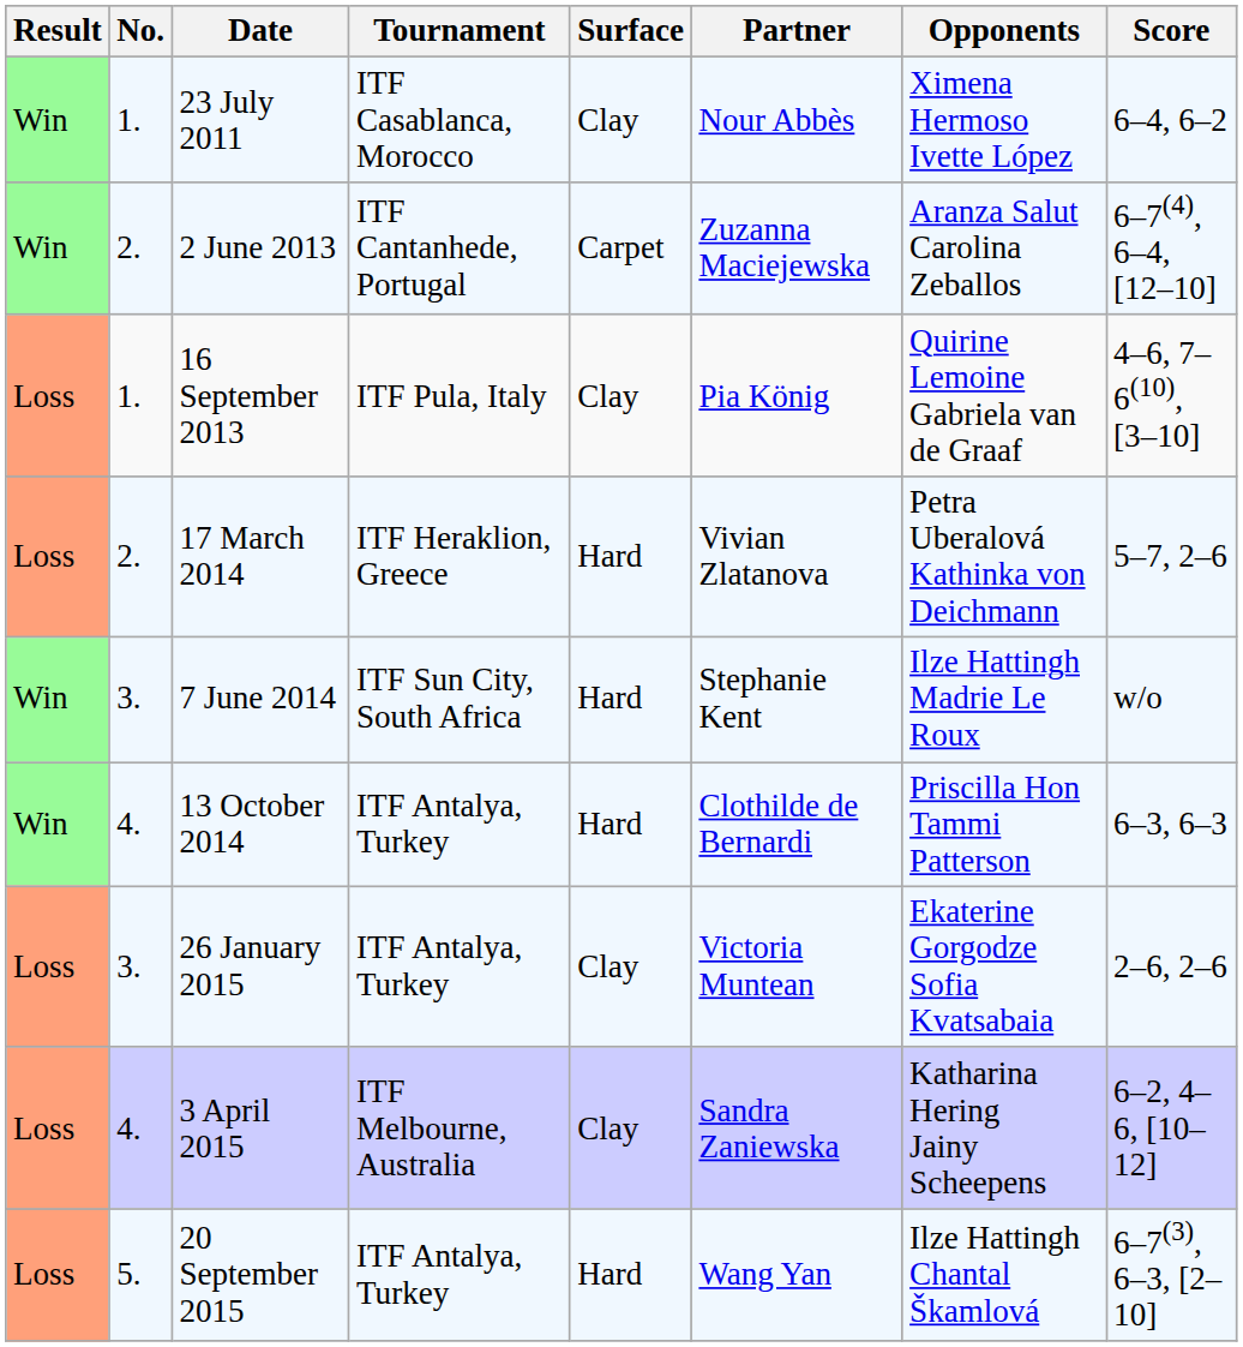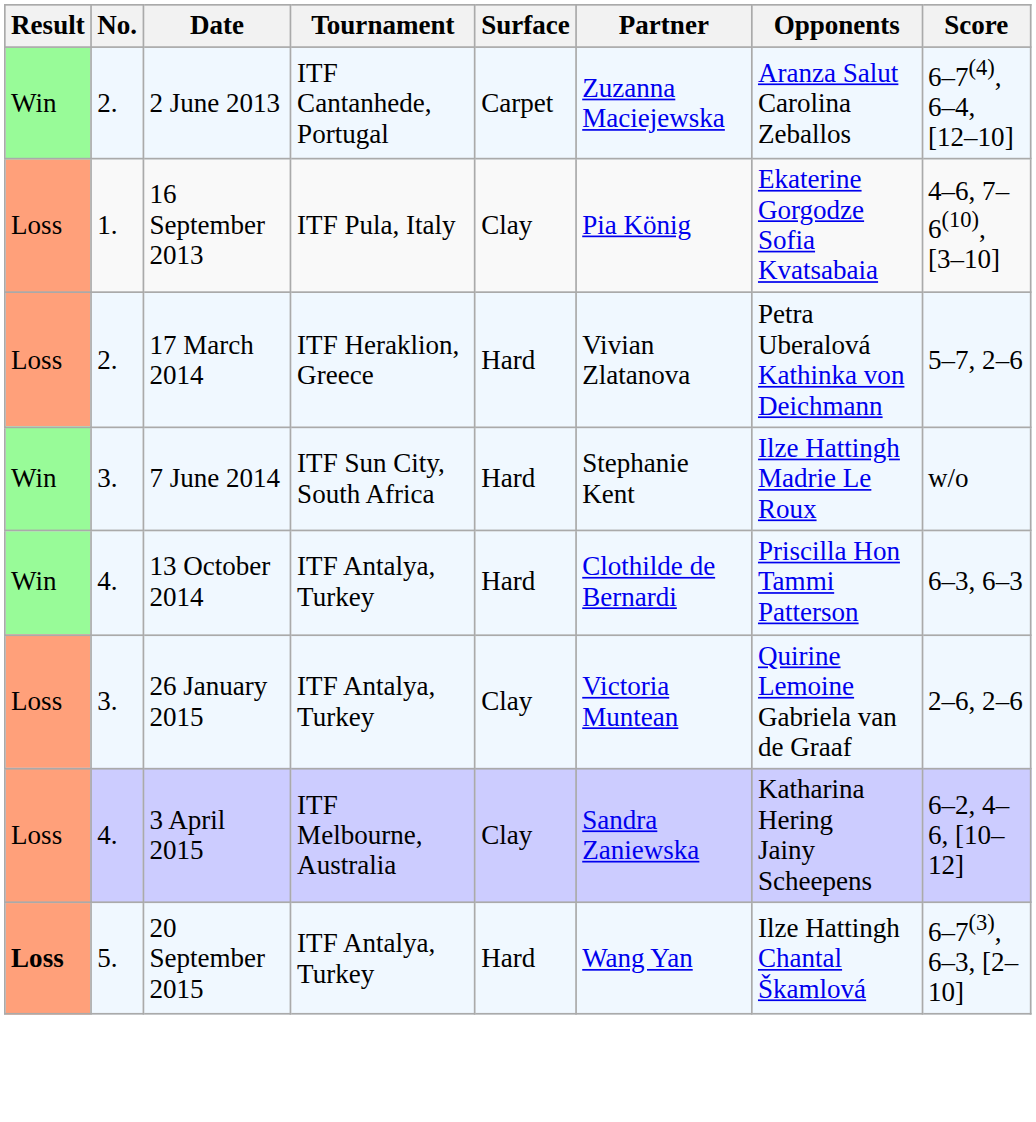 <table class="sortable wikitable">
 <tr>
 <th>Result</th>
 <th>No.</th>
 <th>Date</th>
 <th>Tournament</th>
 <th>Surface</th>
 <th>Partner</th>
 <th>Opponents</th>
 <th class="unsortable">Score</th>
-</tr>
-<tr style="background:#f0f8ff;">
-<td style="background:#98fb98;">Win</td>
-<td>1.</td>
-<td>23 July 2011</td>
-<td>ITF Casablanca, Morocco</td>
-<td>Clay</td>
-<td> <a href='#'>Nour Abbès</a></td>
-<td> <a href='#'>Ximena Hermoso</a> <br>  <a href='#'>Ivette López</a></td>
-<td>6–4, 6–2</td>
 </tr>
 <tr style="background:#f0f8ff;">
 <td style="background:#98fb98;">Win</td>
 <td>2.</td>
 <td>2 June 2013</td>
 <td>ITF Cantanhede, Portugal</td>
 <td>Carpet</td>
 <td> <a href='#'>Zuzanna Maciejewska</a></td>
 <td> <a href='#'>Aranza Salut</a> <br>  Carolina Zeballos</td>
 <td>6–7<sup>(4)</sup>, 6–4, [12–10]</td>
 </tr>
 <tr>
 <td bgcolor="FFA07A">Loss</td>
 <td>1.</td>
 <td>16 September 2013</td>
 <td>ITF Pula, Italy</td>
 <td>Clay</td>
 <td> <a href='#'>Pia König</a></td>
-<td> <a href='#'>Quirine Lemoine</a> <br>  Gabriela van de Graaf</td>
+<td> <a href='#'>Ekaterine Gorgodze</a> <br>  <a href='#'>Sofia Kvatsabaia</a></td>
 <td>4–6, 7–6<sup>(10)</sup>, [3–10]</td>
 </tr>
 <tr style="background:#f0f8ff;">
 <td bgcolor="FFA07A">Loss</td>
 <td>2.</td>
 <td>17 March 2014</td>
 <td>ITF Heraklion, Greece</td>
 <td>Hard</td>
 <td> Vivian Zlatanova</td>
 <td> Petra Uberalová <br>  <a href='#'>Kathinka von Deichmann</a></td>
 <td>5–7, 2–6</td>
 </tr>
 <tr style="background:#f0f8ff;">
 <td style="background:#98fb98;">Win</td>
 <td>3.</td>
 <td>7 June 2014</td>
 <td>ITF Sun City, <br>South Africa</td>
 <td>Hard</td>
 <td> Stephanie Kent</td>
 <td> <a href='#'>Ilze Hattingh</a> <br>  <a href='#'>Madrie Le Roux</a></td>
 <td>w/o</td>
 </tr>
 <tr style="background:#f0f8ff;">
 <td style="background:#98fb98;">Win</td>
 <td>4.</td>
 <td>13 October 2014</td>
 <td>ITF Antalya, Turkey</td>
 <td>Hard</td>
 <td> <a href='#'>Clothilde de Bernardi</a></td>
 <td> <a href='#'>Priscilla Hon</a> <br>  <a href='#'>Tammi Patterson</a></td>
 <td>6–3, 6–3</td>
 </tr>
 <tr style="background:#f0f8ff;">
 <td bgcolor="FFA07A">Loss</td>
 <td>3.</td>
 <td>26 January 2015</td>
 <td>ITF Antalya, Turkey</td>
 <td>Clay</td>
 <td> <a href='#'>Victoria Muntean</a></td>
-<td> <a href='#'>Ekaterine Gorgodze</a> <br>  <a href='#'>Sofia Kvatsabaia</a></td>
+<td> <a href='#'>Quirine Lemoine</a> <br>  Gabriela van de Graaf</td>
 <td>2–6, 2–6</td>
 </tr>
 <tr style="background:#ccccff;">
 <td bgcolor="FFA07A">Loss</td>
 <td>4.</td>
 <td>3 April 2015</td>
 <td>ITF Melbourne, Australia</td>
 <td>Clay</td>
 <td> <a href='#'>Sandra Zaniewska</a></td>
 <td> Katharina Hering <br>  Jainy Scheepens</td>
 <td>6–2, 4–6, [10–12]</td>
 </tr>
 <tr style="background:#f0f8ff;">
-<td bgcolor="FFA07A">Loss</td>
+<td bgcolor="FFA07A"><strong>Loss</strong></td>
 <td>5.</td>
 <td>20 September 2015</td>
 <td>ITF Antalya, Turkey</td>
 <td>Hard</td>
 <td> <a href='#'>Wang Yan</a></td>
 <td> Ilze Hattingh <br>  <a href='#'>Chantal Škamlová</a></td>
 <td>6–7<sup>(3)</sup>, 6–3, [2–10]</td>
 </tr>
 </table>
